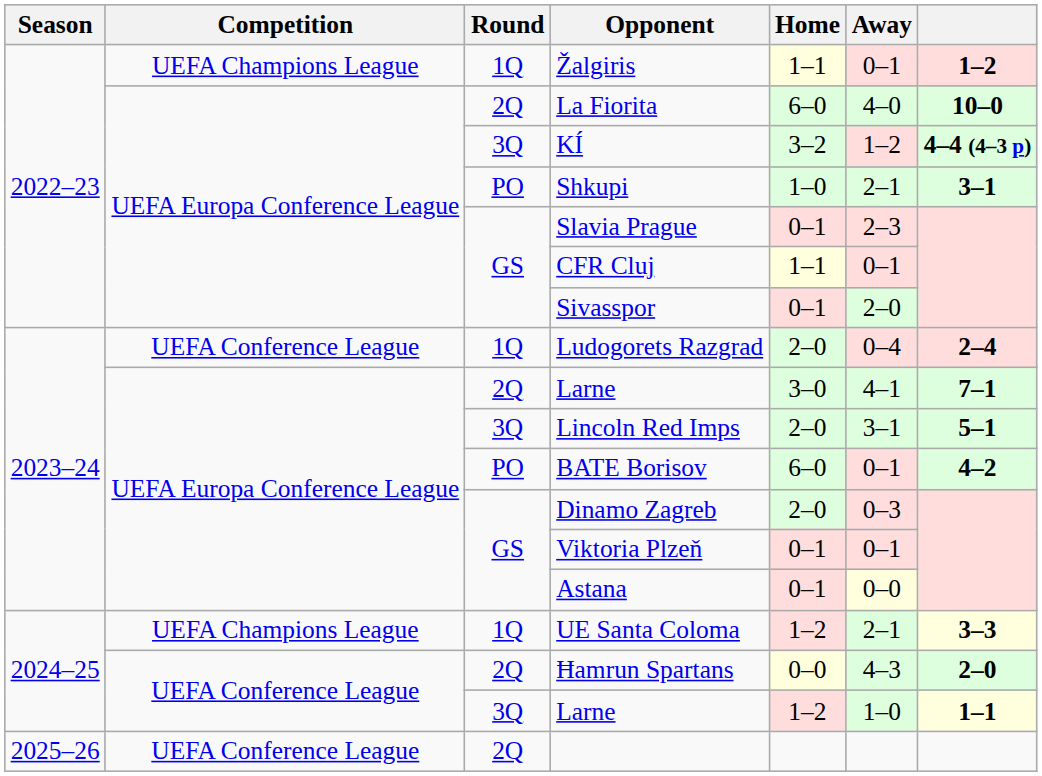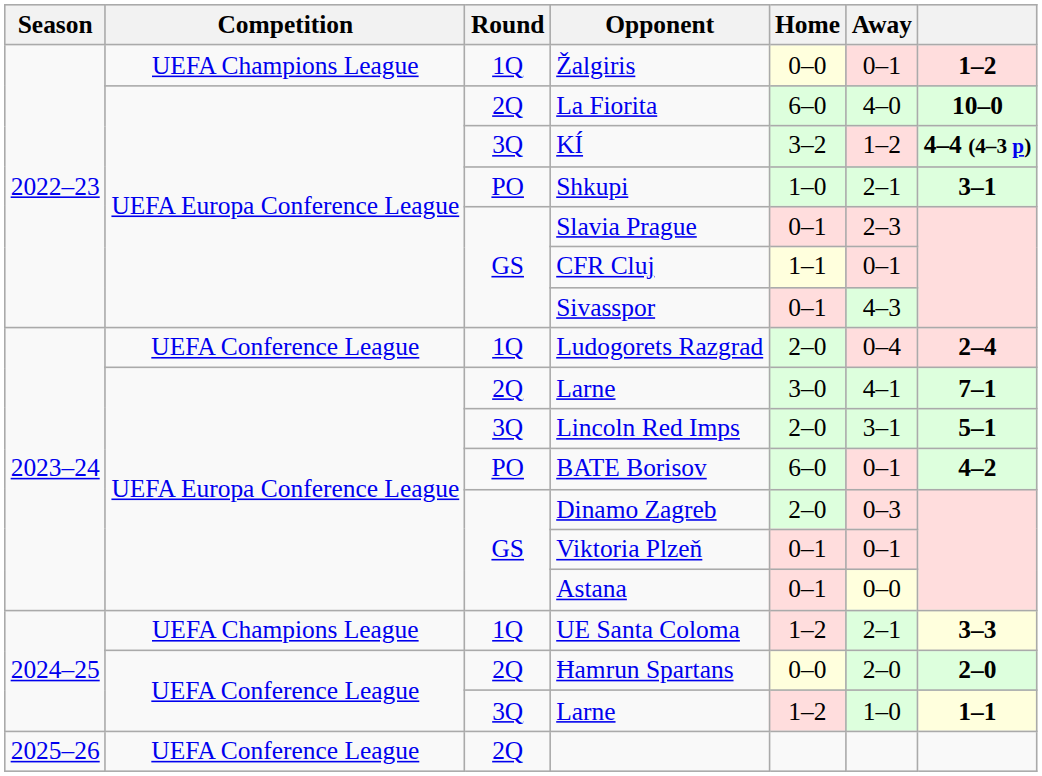 <table class="wikitable" style="text-align:center">
 <tr>
 <th>Season</th>
 <th>Competition</th>
 <th>Round</th>
 <th>Opponent</th>
 <th>Home</th>
 <th>Away</th>
 <th></th>
 </tr>
 <tr>
 <td rowspan="7"><a href='#'>2022–23</a></td>
 <td><a href='#'>UEFA Champions League</a></td>
 <td><a href='#'>1Q</a></td>
 <td align="left"> <a href='#'>Žalgiris</a></td>
-<td bgcolor="#FFFFDD">1–1</td>
+<td bgcolor="#FFFFDD">0–0</td>
 <td bgcolor="#FFDDDD">0–1 </td>
 <td bgcolor="#FFDDDD"><strong>1–2</strong></td>
 </tr>
 <tr>
 <td rowspan="6"><a href='#'>UEFA Europa Conference League</a></td>
 <td><a href='#'>2Q</a></td>
 <td align="left"> <a href='#'>La Fiorita</a></td>
 <td bgcolor="#DDFFDD">6–0</td>
 <td bgcolor="#DDFFDD">4–0</td>
 <td bgcolor="#DDFFDD"><strong>10–0</strong></td>
 </tr>
 <tr>
 <td><a href='#'>3Q</a></td>
 <td align="left"> <a href='#'>KÍ</a></td>
 <td bgcolor="#DDFFDD">3–2</td>
 <td bgcolor="#FFDDDD">1–2 </td>
 <td bgcolor="#DDFFDD"><strong>4–4 <small>(4–3 <a href='#'>p</a>)</small></strong></td>
 </tr>
 <tr>
 <td><a href='#'>PO</a></td>
 <td align="left"> <a href='#'>Shkupi</a></td>
 <td bgcolor="#DDFFDD">1–0</td>
 <td bgcolor="#DDFFDD">2–1</td>
 <td bgcolor="#DDFFDD"><strong>3–1</strong></td>
 </tr>
 <tr>
 <td rowspan="3"><a href='#'>GS</a></td>
 <td align="left"> <a href='#'>Slavia Prague</a></td>
 <td bgcolor="#FFDDDD">0–1</td>
 <td bgcolor="#FFDDDD">2–3</td>
 <td rowspan=3 style="text-align:center; background:#fdd;"></td>
 </tr>
 <tr>
 <td align="left"> <a href='#'>CFR Cluj</a></td>
 <td bgcolor="#FFFFDD">1–1</td>
 <td bgcolor="#FFDDDD">0–1</td>
 </tr>
 <tr>
 <td align="left"> <a href='#'>Sivasspor</a></td>
 <td bgcolor="#FFDDDD">0–1</td>
-<td bgcolor="#DDFFDD">2–0</td>
+<td bgcolor="#DDFFDD">4–3</td>
 </tr>
 <tr>
 <td rowspan="7"><a href='#'>2023–24</a></td>
 <td><a href='#'>UEFA Conference League</a></td>
 <td><a href='#'>1Q</a></td>
 <td align="left"> <a href='#'>Ludogorets Razgrad</a></td>
 <td bgcolor="#DDFFDD">2–0</td>
 <td bgcolor="#FFDDDD">0–4</td>
 <td bgcolor="#FFDDDD"><strong>2–4</strong></td>
 </tr>
 <tr>
 <td rowspan="6"><a href='#'>UEFA Europa Conference League</a></td>
 <td><a href='#'>2Q</a></td>
 <td align="left"> <a href='#'>Larne</a></td>
 <td bgcolor="#DDFFDD">3–0</td>
 <td bgcolor="#DDFFDD">4–1</td>
 <td bgcolor="#DDFFDD"><strong>7–1</strong></td>
 </tr>
 <tr>
 <td><a href='#'>3Q</a></td>
 <td align="left"> <a href='#'>Lincoln Red Imps</a></td>
 <td bgcolor="#DDFFDD">2–0</td>
 <td bgcolor="#DDFFDD">3–1</td>
 <td bgcolor="#DDFFDD"><strong>5–1</strong></td>
 </tr>
 <tr>
 <td><a href='#'>PO</a></td>
 <td align="left"> <a href='#'>BATE Borisov</a></td>
 <td bgcolor="#DDFFDD">6–0</td>
 <td bgcolor="#FFDDDD">0–1</td>
 <td bgcolor="#DDFFDD"><strong>4–2</strong></td>
 </tr>
 <tr>
 <td rowspan="3"><a href='#'>GS</a></td>
 <td align="left"> <a href='#'>Dinamo Zagreb</a></td>
 <td bgcolor="#DDFFDD">2–0</td>
 <td bgcolor="#FFDDDD">0–3</td>
 <td rowspan=3 style="text-align:center; background:#fdd;"></td>
 </tr>
 <tr>
 <td align="left"> <a href='#'>Viktoria Plzeň</a></td>
 <td bgcolor="#FFDDDD">0–1</td>
 <td bgcolor="#FFDDDD">0–1</td>
 </tr>
 <tr>
 <td align="left"> <a href='#'>Astana</a></td>
 <td bgcolor="#FFDDDD">0–1</td>
 <td bgcolor="#FFFFDD">0–0</td>
 </tr>
 <tr>
 <td rowspan="3"><a href='#'>2024–25</a></td>
 <td><a href='#'>UEFA Champions League</a></td>
 <td><a href='#'>1Q</a></td>
 <td align="left"> <a href='#'>UE Santa Coloma</a></td>
 <td bgcolor="#FFDDDD">1–2 </td>
 <td bgcolor="#DDFFDD">2–1</td>
 <td bgcolor="#FFFFDD"><strong>3–3 </strong></td>
 </tr>
 <tr>
 <td rowspan="2"><a href='#'>UEFA Conference League</a></td>
 <td><a href='#'>2Q</a></td>
 <td align="left"> <a href='#'>Ħamrun Spartans</a></td>
 <td bgcolor="#FFFFDD">0–0</td>
-<td bgcolor="#DDFFDD">4–3</td>
+<td bgcolor="#DDFFDD">2–0</td>
 <td bgcolor="#DDFFDD"><strong>2–0</strong></td>
 </tr>
 <tr>
 <td><a href='#'>3Q</a></td>
 <td align="left"> <a href='#'>Larne</a></td>
 <td bgcolor="#FFDDDD">1–2</td>
 <td bgcolor="#DDFFDD">1–0</td>
 <td bgcolor="#FFFFDD"><strong>1–1 </strong></td>
 </tr>
 <tr>
 <td><a href='#'>2025–26</a></td>
 <td><a href='#'>UEFA Conference League</a></td>
 <td><a href='#'>2Q</a></td>
 <td align="left"></td>
 <td></td>
 <td></td>
 <td></td>
 </tr>
 </table>
